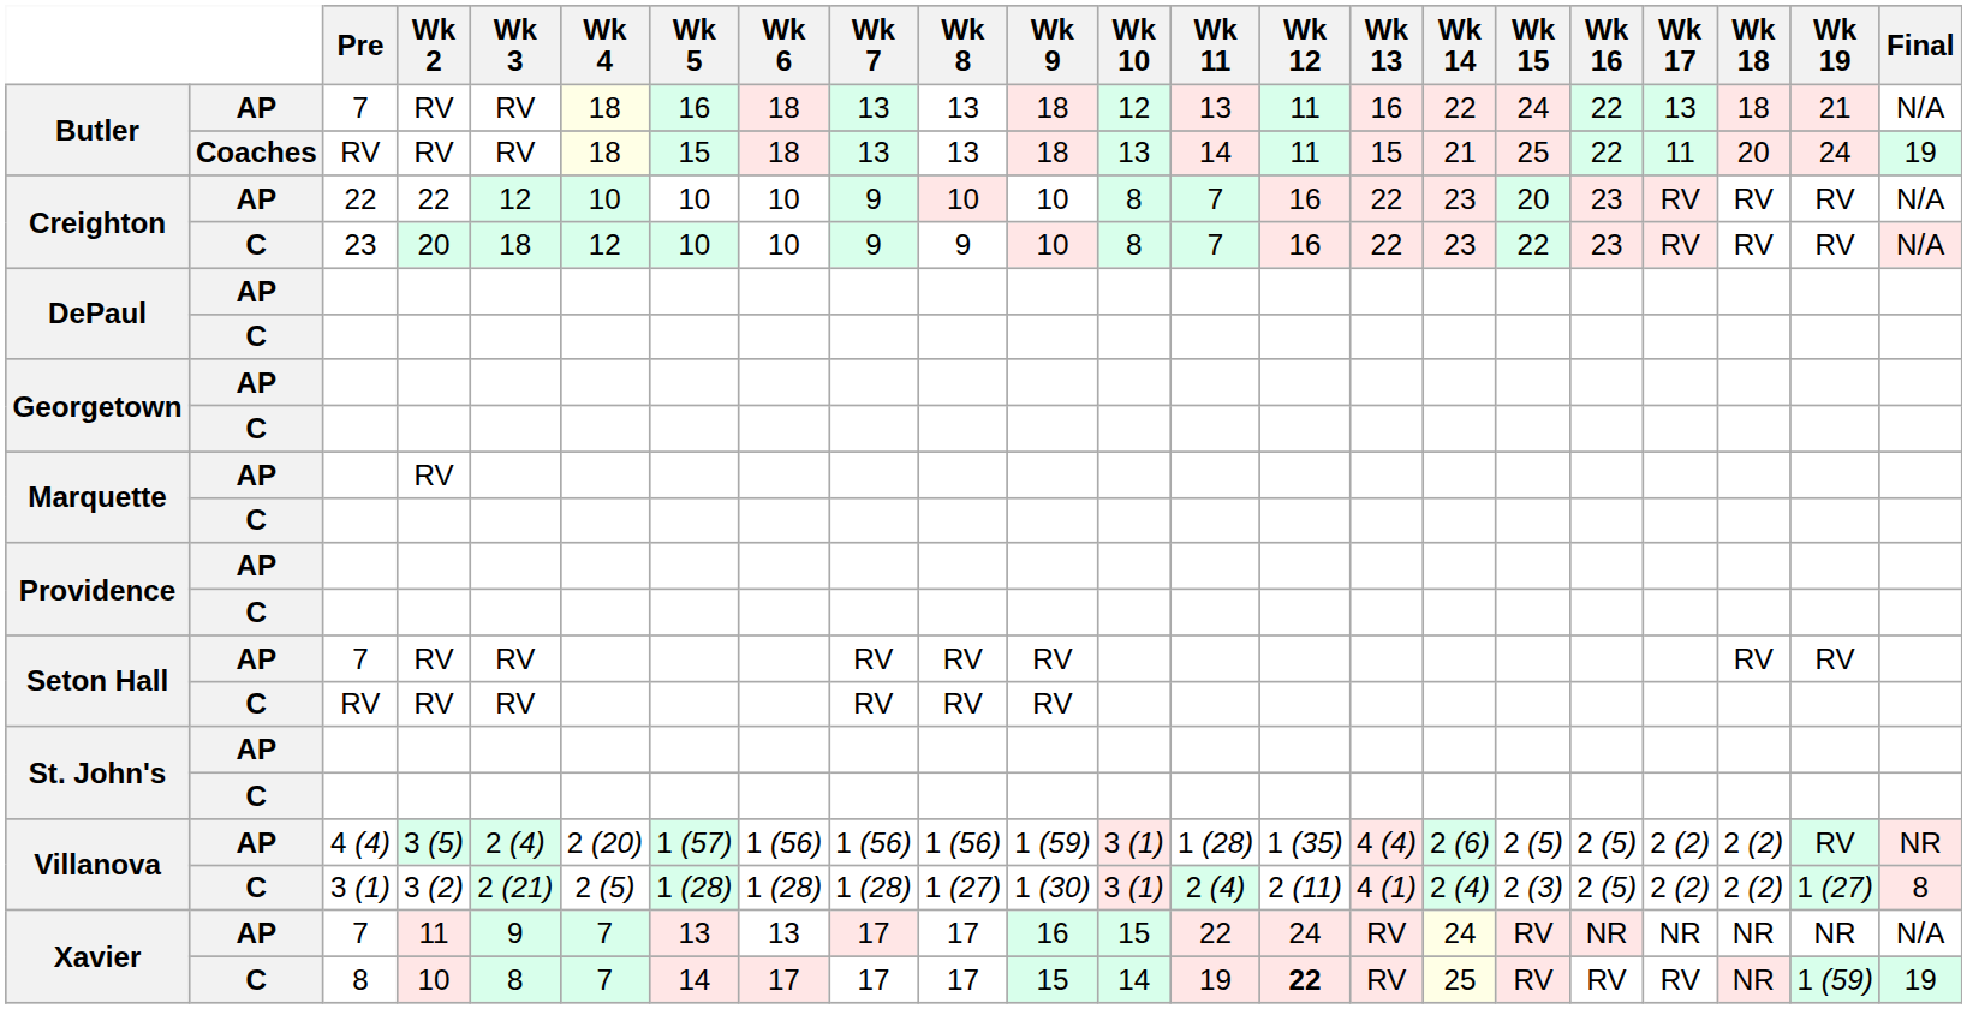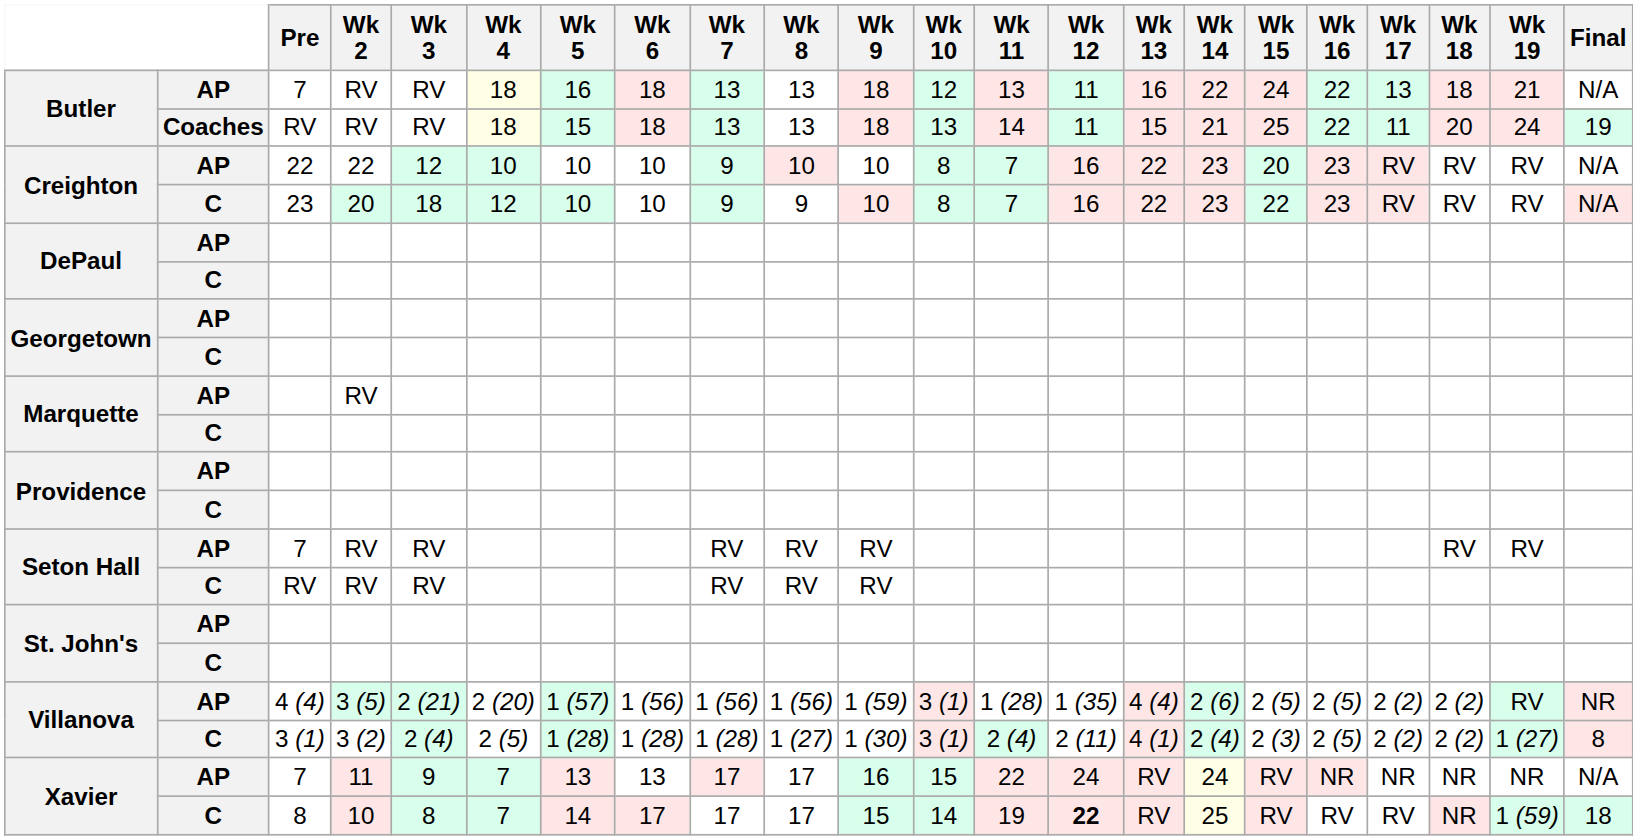 <table class="wikitable" style="white-space:nowrap;font-size:90%;">
 <tr>
 <th colspan=2 style="background:white; border-top-style:hidden; border-left-style:hidden;"> </th>
 <th>Pre</th>
 <th>Wk<br>2</th>
 <th>Wk<br>3</th>
 <th>Wk<br>4</th>
 <th>Wk<br>5</th>
 <th>Wk<br>6</th>
 <th>Wk<br>7</th>
 <th>Wk<br>8</th>
 <th>Wk<br>9</th>
 <th>Wk<br>10</th>
 <th>Wk<br>11</th>
 <th>Wk<br>12</th>
 <th>Wk<br>13</th>
 <th>Wk<br>14</th>
 <th>Wk<br>15</th>
 <th>Wk<br>16</th>
 <th>Wk<br>17</th>
 <th>Wk<br>18</th>
 <th>Wk<br>19</th>
 <th>Final</th>
 </tr>
 <tr style="text-align:center;">
 <th rowspan=2 style=>Butler</th>
 <th>AP</th>
 <td style="background:#FFF;">7</td>
 <td style="background:#FFF;">RV</td>
 <td style="background:#FFF;">RV</td>
 <td style="background:#FFFFE6;">18</td>
 <td style="background:#D8FFEB;">16</td>
 <td style="background:#FFE6E6;">18</td>
 <td style="background:#D8FFEB;">13</td>
 <td style="background:#FFF;">13</td>
 <td style="background:#FFE6E6;">18</td>
 <td style="background:#D8FFEB;">12</td>
 <td style="background:#FFE6E6;">13</td>
 <td style="background:#D8FFEB;">11</td>
 <td style="background:#FFE6E6;">16</td>
 <td style="background:#FFE6E6;">22</td>
 <td style="background:#FFE6E6;">24</td>
 <td style="background:#d8ffeb;">22</td>
 <td style="background:#d8ffeb;">13</td>
 <td style="background:#FFe6e6;">18</td>
 <td style="background:#FFe6e6;">21</td>
 <td style="background:#FFF;">N/A</td>
 </tr>
 <tr style="text-align:center;">
 <th>Coaches</th>
 <td style="background:#FFF;">RV</td>
 <td style="background:#FFF;">RV</td>
 <td style="background:#FFF;">RV</td>
 <td style="background:#FFFFE6;">18</td>
 <td style="background:#D8FFEB;">15</td>
 <td style="background:#FFE6E6;">18</td>
 <td style="background:#D8FFEB;">13</td>
 <td style="background:#FFF;">13</td>
 <td style="background:#FFE6E6;">18</td>
 <td style="background:#D8FFEB;">13</td>
 <td style="background:#FFE6E6;">14</td>
 <td style="background:#D8FFEB;">11</td>
 <td style="background:#FFE6E6;">15</td>
 <td style="background:#FFE6E6;">21</td>
 <td style="background:#FFE6E6;">25</td>
 <td style="background:#d8ffeb;">22</td>
 <td style="background:#d8ffeb;">11</td>
 <td style="background:#FFe6e6;">20</td>
 <td style="background:#FFe6e6;">24</td>
 <td style="background:#D8FFEB;">19</td>
 </tr>
 <tr style="text-align:center;">
 <th rowspan=2 style=>Creighton</th>
 <th>AP</th>
 <td style="background:#FFF;">22</td>
 <td style="background:#FFF;">22</td>
 <td style="background:#D8FFEB;">12</td>
 <td style="background:#D8FFEB;">10</td>
 <td style="background:#FFF;">10</td>
 <td style="background:#FFF;">10</td>
 <td style="background:#D8FFEB;">9</td>
 <td style="background:#FFE6E6;">10</td>
 <td style="background:#FFF;">10</td>
 <td style="background:#D8FFEB;">8</td>
 <td style="background:#D8FFEB;">7</td>
 <td style="background:#FFE6E6;">16</td>
 <td style="background:#FFE6E6;">22</td>
 <td style="background:#FFE6E6;">23</td>
 <td style="background:#D8FFEB;">20</td>
 <td style="background:#FFe6e6;">23</td>
 <td style="background:#FFe6e6;">RV</td>
 <td style="background:#FFF;">RV</td>
 <td style="background:#FFF;">RV</td>
 <td style="background:#FFF;">N/A</td>
 </tr>
 <tr style="text-align:center;">
 <th>C</th>
 <td style="background:#FFF;">23</td>
 <td style="background:#D8FFEB;">20</td>
 <td style="background:#D8FFEB;">18</td>
 <td style="background:#D8FFEB">12</td>
 <td style="background:#D8FFEB;">10</td>
 <td style="background:#FFF;">10</td>
 <td style="background:#D8FFEB">9</td>
 <td style="background:#FFF;">9</td>
 <td style="background:#FFE6E6;">10</td>
 <td style="background:#D8FFEB;">8</td>
 <td style="background:#D8FFEB;">7</td>
 <td style="background:#FFE6E6;">16</td>
 <td style="background:#FFE6E6;">22</td>
 <td style="background:#FFE6E6;">23</td>
 <td style="background:#D8FFEB;">22</td>
 <td style="background:#FFe6e6;">23</td>
 <td style="background:#FFe6e6;">RV</td>
 <td style="background:#FFF;">RV</td>
 <td style="background:#FFF;">RV</td>
 <td style="background:#FFE6E6;">N/A</td>
 </tr>
 <tr style="text-align:center;">
 <th rowspan=2 style=>DePaul</th>
 <th>AP</th>
 <td style="background:#FFF;"></td>
 <td style="background:#FFF;"></td>
 <td style="background:#FFF;"></td>
 <td style="background:#FFF;"></td>
 <td style="background:#FFF;"></td>
 <td style="background:#FFF;"></td>
 <td style="background:#FFF;"></td>
 <td style="background:#FFF;"></td>
 <td style="background:#FFF;"></td>
 <td style="background:#FFF;"></td>
 <td style="background:#FFF;"></td>
 <td style="background:#FFF;"></td>
 <td style="background:#FFF;"></td>
 <td style="background:#FFF;"></td>
 <td style="background:#FFF;"></td>
 <td style="background:#FFF;"></td>
 <td style="background:#FFF;"></td>
 <td style="background:#FFF;"></td>
 <td style="background:#FFF;"></td>
 <td style="background:#FFF;"></td>
 </tr>
 <tr style="text-align:center;">
 <th>C</th>
 <td style="background:#FFF;"></td>
 <td style="background:#FFF;"></td>
 <td style="background:#FFF;"></td>
 <td style="background:#FFF;"></td>
 <td style="background:#FFF;"></td>
 <td style="background:#FFF;"></td>
 <td style="background:#FFF;"></td>
 <td style="background:#FFF;"></td>
 <td style="background:#FFF;"></td>
 <td style="background:#FFF;"></td>
 <td style="background:#FFF;"></td>
 <td style="background:#FFF;"></td>
 <td style="background:#FFF;"></td>
 <td style="background:#FFF;"></td>
 <td style="background:#FFF;"></td>
 <td style="background:#FFF;"></td>
 <td style="background:#FFF;"></td>
 <td style="background:#FFF;"></td>
 <td style="background:#FFF;"></td>
 <td style="background:#FFF;"></td>
 </tr>
 <tr style="text-align:center;">
 <th rowspan=2 style=>Georgetown</th>
 <th>AP</th>
 <td style="background:#FFF;"></td>
 <td style="background:#FFF;"></td>
 <td style="background:#FFF;"></td>
 <td style="background:#FFF;"></td>
 <td style="background:#FFF;"></td>
 <td style="background:#FFF;"></td>
 <td style="background:#FFF;"></td>
 <td style="background:#FFF;"></td>
 <td style="background:#FFF;"></td>
 <td style="background:#FFF;"></td>
 <td style="background:#FFF;"></td>
 <td style="background:#FFF;"></td>
 <td style="background:#FFF;"></td>
 <td style="background:#FFF;"></td>
 <td style="background:#FFF;"></td>
 <td style="background:#FFF;"></td>
 <td style="background:#FFF;"></td>
 <td style="background:#FFF;"></td>
 <td style="background:#FFF;"></td>
 <td style="background:#FFF;"></td>
 </tr>
 <tr style="text-align:center;">
 <th>C</th>
 <td style="background:#FFF;"></td>
 <td style="background:#FFF;"></td>
 <td style="background:#FFF;"></td>
 <td style="background:#FFF;"></td>
 <td style="background:#FFF;"></td>
 <td style="background:#FFF;"></td>
 <td style="background:#FFF;"></td>
 <td style="background:#FFF;"></td>
 <td style="background:#FFF;"></td>
 <td style="background:#FFF;"></td>
 <td style="background:#FFF;"></td>
 <td style="background:#FFF;"></td>
 <td style="background:#FFF;"></td>
 <td style="background:#FFF;"></td>
 <td style="background:#FFF;"></td>
 <td style="background:#FFF;"></td>
 <td style="background:#FFF;"></td>
 <td style="background:#FFF;"></td>
 <td style="background:#FFF;"></td>
 <td style="background:#FFF;"></td>
 </tr>
 <tr style="text-align:center;">
 <th rowspan=2 style=>Marquette</th>
 <th>AP</th>
 <td style="background:#FFF;"></td>
 <td style="background:#FFF;">RV</td>
 <td style="background:#FFF;"></td>
 <td style="background:#FFF;"></td>
 <td style="background:#FFF;"></td>
 <td style="background:#FFF;"></td>
 <td style="background:#FFF;"></td>
 <td style="background:#FFF;"></td>
 <td style="background:#FFF;"></td>
 <td style="background:#FFF;"></td>
 <td style="background:#FFF;"></td>
 <td style="background:#FFF;"></td>
 <td style="background:#FFF;"></td>
 <td style="background:#FFF;"></td>
 <td style="background:#FFF;"></td>
 <td style="background:#FFF;"></td>
 <td style="background:#FFF;"></td>
 <td style="background:#FFF;"></td>
 <td style="background:#FFF;"></td>
 <td style="background:#FFF;"></td>
 </tr>
 <tr style="text-align:center;">
 <th>C</th>
 <td style="background:#FFF;"></td>
 <td style="background:#FFF;"></td>
 <td style="background:#FFF;"></td>
 <td style="background:#FFF;"></td>
 <td style="background:#FFF;"></td>
 <td style="background:#FFF;"></td>
 <td style="background:#FFF;"></td>
 <td style="background:#FFF;"></td>
 <td style="background:#FFF;"></td>
 <td style="background:#FFF;"></td>
 <td style="background:#FFF;"></td>
 <td style="background:#FFF;"></td>
 <td style="background:#FFF;"></td>
 <td style="background:#FFF;"></td>
 <td style="background:#FFF;"></td>
 <td style="background:#FFF;"></td>
 <td style="background:#FFF;"></td>
 <td style="background:#FFF;"></td>
 <td style="background:#FFF;"></td>
 <td style="background:#FFF;"></td>
 </tr>
 <tr style="text-align:center;">
 <th rowspan=2 style=>Providence</th>
 <th>AP</th>
 <td style="background:#FFF;"></td>
 <td style="background:#FFF;"></td>
 <td style="background:#FFF;"></td>
 <td style="background:#FFF;"></td>
 <td style="background:#FFF;"></td>
 <td style="background:#FFF;"></td>
 <td style="background:#FFF;"></td>
 <td style="background:#FFF;"></td>
 <td style="background:#FFF;"></td>
 <td style="background:#FFF;"></td>
 <td style="background:#FFF;"></td>
 <td style="background:#FFF;"></td>
 <td style="background:#FFF;"></td>
 <td style="background:#FFF;"></td>
 <td style="background:#FFF;"></td>
 <td style="background:#FFF;"></td>
 <td style="background:#FFF;"></td>
 <td style="background:#FFF;"></td>
 <td style="background:#FFF;"></td>
 <td style="background:#FFF;"></td>
 </tr>
 <tr style="text-align:center;">
 <th>C</th>
 <td style="background:#FFF;"></td>
 <td style="background:#FFF;"></td>
 <td style="background:#FFF;"></td>
 <td style="background:#FFF;"></td>
 <td style="background:#FFF;"></td>
 <td style="background:#FFF;"></td>
 <td style="background:#FFF;"></td>
 <td style="background:#FFF;"></td>
 <td style="background:#FFF;"></td>
 <td style="background:#FFF;"></td>
 <td style="background:#FFF;"></td>
 <td style="background:#FFF;"></td>
 <td style="background:#FFF;"></td>
 <td style="background:#FFF;"></td>
 <td style="background:#FFF;"></td>
 <td style="background:#FFF;"></td>
 <td style="background:#FFF;"></td>
 <td style="background:#FFF;"></td>
 <td style="background:#FFF;"></td>
 <td style="background:#FFF;"></td>
 </tr>
 <tr style="text-align:center;">
 <th rowspan=2 style=>Seton Hall</th>
 <th>AP</th>
 <td style="background:#FFF;">7</td>
 <td style="background:#FFF;">RV</td>
 <td style="background:#FFF;">RV</td>
 <td style="background:#FFF;"></td>
 <td style="background:#FFF;"></td>
 <td style="background:#FFF;"></td>
 <td style="background:#FFF;">RV</td>
 <td style="background:#FFF;">RV</td>
 <td style="background:#FFF;">RV</td>
 <td style="background:#FFF;"></td>
 <td style="background:#FFF;"></td>
 <td style="background:#FFF;"></td>
 <td style="background:#FFF;"></td>
 <td style="background:#FFF;"></td>
 <td style="background:#FFF;"></td>
 <td style="background:#FFF;"></td>
 <td style="background:#FFF;"></td>
 <td style="background:#FFF;">RV</td>
 <td style="background:#FFF;">RV</td>
 <td style="background:#FFF;"></td>
 </tr>
 <tr style="text-align:center;">
 <th>C</th>
 <td style="background:#FFF;">RV</td>
 <td style="background:#FFF;">RV</td>
 <td style="background:#FFF;">RV</td>
 <td style="background:#FFF;"></td>
 <td style="background:#FFF;"></td>
 <td style="background:#FFF;"></td>
 <td style="background:#FFF;">RV</td>
 <td style="background:#FFF;">RV</td>
 <td style="background:#FFF;">RV</td>
 <td style="background:#FFF;"></td>
 <td style="background:#FFF;"></td>
 <td style="background:#FFF;"></td>
 <td style="background:#FFF;"></td>
 <td style="background:#FFF;"></td>
 <td style="background:#FFF;"></td>
 <td style="background:#FFF;"></td>
 <td style="background:#FFF;"></td>
 <td style="background:#FFF;"></td>
 <td style="background:#FFF;"></td>
 <td style="background:#FFF;"></td>
 </tr>
 <tr style="text-align:center;">
 <th rowspan=2 style=>St. John's</th>
 <th>AP</th>
 <td style="background:#FFF;"></td>
 <td style="background:#FFF;"></td>
 <td style="background:#FFF;"></td>
 <td style="background:#FFF;"></td>
 <td style="background:#FFF;"></td>
 <td style="background:#FFF;"></td>
 <td style="background:#FFF;"></td>
 <td style="background:#FFF;"></td>
 <td style="background:#FFF;"></td>
 <td style="background:#FFF;"></td>
 <td style="background:#FFF;"></td>
 <td style="background:#FFF;"></td>
 <td style="background:#FFF;"></td>
 <td style="background:#FFF;"></td>
 <td style="background:#FFF;"></td>
 <td style="background:#FFF;"></td>
 <td style="background:#FFF;"></td>
 <td style="background:#FFF;"></td>
 <td style="background:#FFF;"></td>
 <td style="background:#FFF;"></td>
 </tr>
 <tr style="text-align:center;">
 <th>C</th>
 <td style="background:#FFF;"></td>
 <td style="background:#FFF;"></td>
 <td style="background:#FFF;"></td>
 <td style="background:#FFF;"></td>
 <td style="background:#FFF;"></td>
 <td style="background:#FFF;"></td>
 <td style="background:#FFF;"></td>
 <td style="background:#FFF;"></td>
 <td style="background:#FFF;"></td>
 <td style="background:#FFF;"></td>
 <td style="background:#FFF;"></td>
 <td style="background:#FFF;"></td>
 <td style="background:#FFF;"></td>
 <td style="background:#FFF;"></td>
 <td style="background:#FFF;"></td>
 <td style="background:#FFF;"></td>
 <td style="background:#FFF;"></td>
 <td style="background:#FFF;"></td>
 <td style="background:#FFF;"></td>
 <td style="background:#FFF;"></td>
 </tr>
 <tr style="text-align:center;">
 <th rowspan=2 style=>Villanova</th>
 <th>AP</th>
 <td style="background:#FFF;">4 <em>(4)</em></td>
 <td style="background:#D8FFEB;">3 <em>(5)</em></td>
-<td style="background:#D8FFEB;">2 <em>(4)</em></td>
+<td style="background:#D8FFEB;">2 <em>(21)</em></td>
 <td style="background:#FFF;">2 <em>(20)</em></td>
 <td style="background:#D8FFEB;">1 <em>(57)</em></td>
 <td style="background:#FFF;">1 <em>(56)</em></td>
 <td style="background:#FFF;">1 <em>(56)</em></td>
 <td style="background:#FFF;">1 <em>(56)</em></td>
 <td style="background:#FFF;">1 <em>(59)</em></td>
 <td style="background:#FFE6E6;">3 <em>(1)</em></td>
 <td style="background:#FFF;">1 <em>(28)</em></td>
 <td style="background:#FFF;">1 <em>(35)</em></td>
 <td style="background:#FFE6E6;">4 <em>(4)</em></td>
 <td style="background:#D8FFEB;">2 <em>(6)</em></td>
 <td style="background:#FFF;">2 <em>(5)</em></td>
 <td style="background:#FFF;">2 <em>(5)</em></td>
 <td style="background:#FFF;">2 <em>(2)</em></td>
 <td style="background:#FFF;">2 <em>(2)</em></td>
 <td style="background:#D8FFEB;">RV</td>
 <td style="background:#FFe6e6;">NR</td>
 </tr>
 <tr style="text-align:center;">
 <th>C</th>
 <td style="background:#FFF;">3 <em>(1)</em></td>
 <td style="background:#FFF;">3 <em>(2)</em></td>
-<td style="background:#D8FFEB;">2 <em>(21)</em></td>
+<td style="background:#D8FFEB;">2 <em>(4)</em></td>
 <td style="background:#FFF;">2 <em>(5)</em></td>
 <td style="background:#D8FFEB;">1 <em>(28)</em></td>
 <td style="background:#FFF;">1 <em>(28)</em></td>
 <td style="background:#FFF;">1 <em>(28)</em></td>
 <td style="background:#FFF;">1 <em>(27)</em></td>
 <td style="background:#FFF;">1 <em>(30)</em></td>
 <td style="background:#FFE6E6;">3 <em>(1)</em></td>
 <td style="background:#D8FFEB;">2 <em>(4)</em></td>
 <td style="background:#FFF;">2 <em>(11)</em></td>
 <td style="background:#FFE6E6;">4 <em>(1)</em></td>
 <td style="background:#D8FFEB;">2 <em>(4)</em></td>
 <td style="background:#FFF;">2 <em>(3)</em></td>
 <td style="background:#FFF;">2 <em>(5)</em></td>
 <td style="background:#FFF;">2 <em>(2)</em></td>
 <td style="background:#FFF;">2 <em>(2)</em></td>
 <td style="background:#D8FFEB;">1 <em>(27)</em></td>
 <td style="background:#FFE6E6;">8</td>
 </tr>
 <tr style="text-align:center;">
 <th rowspan=2 style=>Xavier</th>
 <th>AP</th>
 <td style="background:#FFF;">7</td>
 <td style="background:#FFE6E6;">11</td>
 <td style="background:#D8FFEB;">9</td>
 <td style="background:#D8FFEB;">7</td>
 <td style="background:#FFE6E6;">13</td>
 <td style="background:#FFF;">13</td>
 <td style="background:#FFE6E6;">17</td>
 <td style="background:#FFF;">17</td>
 <td style="background:#D8FFEB;">16</td>
 <td style="background:#D8FFEB;">15</td>
 <td style="background:#FFE6E6;">22</td>
 <td style="background:#FFE6E6;">24</td>
 <td style="background:#FFE6E6;">RV</td>
 <td style="background:#FFFFE6;">24</td>
 <td style="background:#FFE6E6;">RV</td>
 <td style="background:#FFE6E6;">NR</td>
 <td style="background:#FFF;">NR</td>
 <td style="background:#FFF;">NR</td>
 <td style="background:#FFF;">NR</td>
 <td style="background:#FFF;">N/A</td>
 </tr>
 <tr style="text-align:center;">
 <th>C</th>
 <td style="background:#FFF;">8</td>
 <td style="background:#FFE6E6;">10</td>
 <td style="background:#D8FFEB;">8</td>
 <td style="background:#D8FFEB;">7</td>
 <td style="background:#FFE6E6;">14</td>
 <td style="background:#FFE6E6;">17</td>
 <td style="background:#FFF;">17</td>
 <td style="background:#FFF;">17</td>
 <td style="background:#D8FFEB;">15</td>
 <td style="background:#D8FFEB;">14</td>
 <td style="background:#FFE6E6;">19</td>
 <td style="background:#FFE6E6;"><strong>22</strong></td>
 <td style="background:#FFE6E6;">RV</td>
 <td style="background:#FFFFE6;">25</td>
 <td style="background:#FFE6E6;">RV</td>
 <td style="background:#FFF;">RV</td>
 <td style="background:#FFF;">RV</td>
 <td style="background:#FFE6E6;">NR</td>
 <td style="background:#D8FFEB;">1 <em>(59)</em></td>
-<td style="background:#D8FFEB;">19</td>
+<td style="background:#D8FFEB;">18</td>
 </tr>
 </table>
